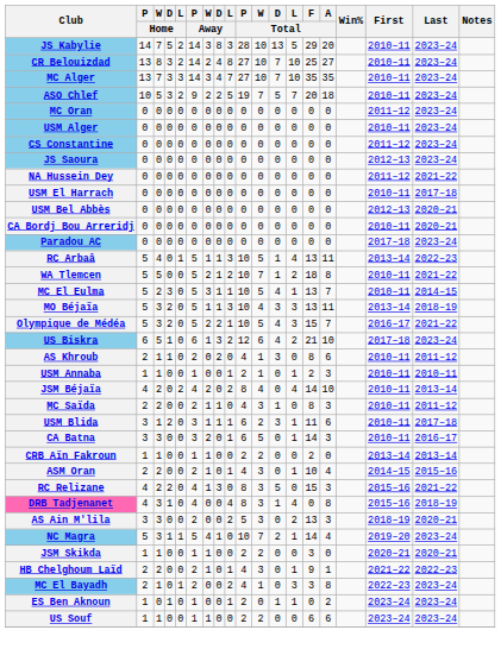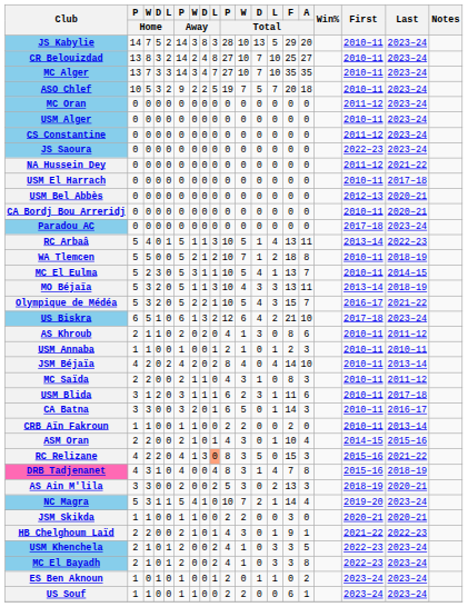 <table class="wikitable plainrowheaders sortable" style="text-align:center">
 <tr>
 <th scope="col" rowspan="2">Club</th>
 <th scope=col>P</th>
 <th scope=col>W</th>
 <th scope=col>D</th>
 <th scope=col>L</th>
 <th scope=col>P</th>
 <th scope=col>W</th>
 <th scope=col>D</th>
 <th scope=col>L</th>
 <th scope=col>P</th>
 <th scope=col>W</th>
 <th scope=col>D</th>
 <th scope=col>L</th>
 <th scope=col>F</th>
 <th scope=col>A</th>
 <th rowspan="2" scope="col">Win%</th>
 <th rowspan=2 scope=col>First</th>
 <th rowspan=2 scope=col>Last</th>
 <th class="unsortable" rowspan=2 scope=col>Notes</th>
 </tr>
 <tr class="unsortable">
 <th colspan="4">Home</th>
 <th colspan="4">Away</th>
 <th colspan="6">Total</th>
 </tr>
 <tr>
 <th scope="row" style="background:#87CEEB"><a href='#'>JS Kabylie</a></th>
 <td>14</td>
 <td>7</td>
 <td>5</td>
 <td>2</td>
 <td>14</td>
 <td>3</td>
 <td>8</td>
 <td>3</td>
 <td>28</td>
 <td>10</td>
 <td>13</td>
 <td>5</td>
 <td>29</td>
 <td>20</td>
 <td></td>
 <td><a href='#'>2010–11</a></td>
 <td><a href='#'>2023–24</a></td>
 <td></td>
 </tr>
 <tr>
 <th scope="row" style="background:#87CEEB"><a href='#'>CR Belouizdad</a></th>
 <td>13</td>
 <td>8</td>
 <td>3</td>
 <td>2</td>
 <td>14</td>
 <td>2</td>
 <td>4</td>
 <td>8</td>
 <td>27</td>
 <td>10</td>
 <td>7</td>
 <td>10</td>
 <td>25</td>
 <td>27</td>
 <td></td>
 <td><a href='#'>2010–11</a></td>
 <td><a href='#'>2023–24</a></td>
 <td></td>
 </tr>
 <tr>
 <th scope="row" style="background:#87CEEB"><a href='#'>MC Alger</a></th>
 <td>13</td>
 <td>7</td>
 <td>3</td>
 <td>3</td>
 <td>14</td>
 <td>3</td>
 <td>4</td>
 <td>7</td>
 <td>27</td>
 <td>10</td>
 <td>7</td>
 <td>10</td>
 <td>35</td>
 <td>35</td>
 <td></td>
 <td><a href='#'>2010–11</a></td>
 <td><a href='#'>2023–24</a></td>
 <td></td>
 </tr>
 <tr>
 <th scope="row" style="background:#87CEEB"><a href='#'>ASO Chlef</a></th>
 <td>10</td>
 <td>5</td>
 <td>3</td>
 <td>2</td>
 <td>9</td>
 <td>2</td>
 <td>2</td>
 <td>5</td>
 <td>19</td>
 <td>7</td>
 <td>5</td>
 <td>7</td>
 <td>20</td>
 <td>18</td>
 <td></td>
 <td><a href='#'>2010–11</a></td>
 <td><a href='#'>2023–24</a></td>
 <td></td>
 </tr>
 <tr>
 <th scope="row" style="background:#87CEEB"><a href='#'>MC Oran</a></th>
 <td>0</td>
 <td>0</td>
 <td>0</td>
 <td>0</td>
 <td>0</td>
 <td>0</td>
 <td>0</td>
 <td>0</td>
 <td>0</td>
 <td>0</td>
 <td>0</td>
 <td>0</td>
 <td>0</td>
 <td>0</td>
 <td></td>
 <td><a href='#'>2011–12</a></td>
 <td><a href='#'>2023–24</a></td>
 <td></td>
 </tr>
 <tr>
 <th scope="row" style="background:#87CEEB"><a href='#'>USM Alger</a></th>
 <td>0</td>
 <td>0</td>
 <td>0</td>
 <td>0</td>
 <td>0</td>
 <td>0</td>
 <td>0</td>
 <td>0</td>
 <td>0</td>
 <td>0</td>
 <td>0</td>
 <td>0</td>
 <td>0</td>
 <td>0</td>
 <td></td>
 <td><a href='#'>2010–11</a></td>
 <td><a href='#'>2023–24</a></td>
 <td></td>
 </tr>
 <tr>
 <th scope="row" style="background:#87CEEB"><a href='#'>CS Constantine</a></th>
 <td>0</td>
 <td>0</td>
 <td>0</td>
 <td>0</td>
 <td>0</td>
 <td>0</td>
 <td>0</td>
 <td>0</td>
 <td>0</td>
 <td>0</td>
 <td>0</td>
 <td>0</td>
 <td>0</td>
 <td>0</td>
 <td></td>
 <td><a href='#'>2011–12</a></td>
 <td><a href='#'>2023–24</a></td>
 <td></td>
 </tr>
 <tr>
 <th scope="row" style="background:#87CEEB"><a href='#'>JS Saoura</a></th>
 <td>0</td>
 <td>0</td>
 <td>0</td>
 <td>0</td>
 <td>0</td>
 <td>0</td>
 <td>0</td>
 <td>0</td>
 <td>0</td>
 <td>0</td>
 <td>0</td>
 <td>0</td>
 <td>0</td>
 <td>0</td>
 <td></td>
-<td><a href='#'>2012–13</a></td>
+<td><a href='#'>2022–23</a></td>
 <td><a href='#'>2023–24</a></td>
 <td></td>
 </tr>
 <tr>
 <th scope="row"><a href='#'>NA Hussein Dey</a></th>
 <td>0</td>
 <td>0</td>
 <td>0</td>
 <td>0</td>
 <td>0</td>
 <td>0</td>
 <td>0</td>
 <td>0</td>
 <td>0</td>
 <td>0</td>
 <td>0</td>
 <td>0</td>
 <td>0</td>
 <td>0</td>
 <td></td>
 <td><a href='#'>2011–12</a></td>
 <td><a href='#'>2021–22</a></td>
 <td></td>
 </tr>
 <tr>
 <th scope="row"><a href='#'>USM El Harrach</a></th>
 <td>0</td>
 <td>0</td>
 <td>0</td>
 <td>0</td>
 <td>0</td>
 <td>0</td>
 <td>0</td>
 <td>0</td>
 <td>0</td>
 <td>0</td>
 <td>0</td>
 <td>0</td>
 <td>0</td>
 <td>0</td>
 <td></td>
 <td><a href='#'>2010–11</a></td>
 <td><a href='#'>2017–18</a></td>
 <td></td>
 </tr>
 <tr>
 <th scope="row"><a href='#'>USM Bel Abbès</a></th>
 <td>0</td>
 <td>0</td>
 <td>0</td>
 <td>0</td>
 <td>0</td>
 <td>0</td>
 <td>0</td>
 <td>0</td>
 <td>0</td>
 <td>0</td>
 <td>0</td>
 <td>0</td>
 <td>0</td>
 <td>0</td>
 <td></td>
 <td><a href='#'>2012–13</a></td>
 <td><a href='#'>2020–21</a></td>
 <td></td>
 </tr>
 <tr>
 <th scope="row"><a href='#'>CA Bordj Bou Arreridj</a></th>
 <td>0</td>
 <td>0</td>
 <td>0</td>
 <td>0</td>
 <td>0</td>
 <td>0</td>
 <td>0</td>
 <td>0</td>
 <td>0</td>
 <td>0</td>
 <td>0</td>
 <td>0</td>
 <td>0</td>
 <td>0</td>
 <td></td>
 <td><a href='#'>2010–11</a></td>
 <td><a href='#'>2020–21</a></td>
 <td></td>
 </tr>
 <tr>
 <th scope="row" style="background:#87CEEB"><a href='#'>Paradou AC</a></th>
 <td>0</td>
 <td>0</td>
 <td>0</td>
 <td>0</td>
 <td>0</td>
 <td>0</td>
 <td>0</td>
 <td>0</td>
 <td>0</td>
 <td>0</td>
 <td>0</td>
 <td>0</td>
 <td>0</td>
 <td>0</td>
 <td></td>
 <td><a href='#'>2017–18</a></td>
 <td><a href='#'>2023–24</a></td>
 <td></td>
 </tr>
 <tr>
 <th scope="row"><a href='#'>RC Arbaâ</a></th>
 <td>5</td>
 <td>4</td>
 <td>0</td>
 <td>1</td>
 <td>5</td>
 <td>1</td>
 <td>1</td>
 <td>3</td>
 <td>10</td>
 <td>5</td>
 <td>1</td>
 <td>4</td>
 <td>13</td>
 <td>11</td>
 <td></td>
 <td><a href='#'>2013–14</a></td>
 <td><a href='#'>2022–23</a></td>
 <td></td>
 </tr>
 <tr>
 <th scope="row"><a href='#'>WA Tlemcen</a></th>
 <td>5</td>
 <td>5</td>
 <td>0</td>
 <td>0</td>
 <td>5</td>
 <td>2</td>
 <td>1</td>
 <td>2</td>
 <td>10</td>
 <td>7</td>
 <td>1</td>
 <td>2</td>
 <td>18</td>
 <td>8</td>
 <td></td>
 <td><a href='#'>2010–11</a></td>
-<td><a href='#'>2021–22</a></td>
+<td><a href='#'>2018–19</a></td>
 <td></td>
 </tr>
 <tr>
 <th scope="row"><a href='#'>MC El Eulma</a></th>
 <td>5</td>
 <td>2</td>
 <td>3</td>
 <td>0</td>
 <td>5</td>
 <td>3</td>
 <td>1</td>
 <td>1</td>
 <td>10</td>
 <td>5</td>
 <td>4</td>
 <td>1</td>
 <td>13</td>
 <td>7</td>
 <td></td>
 <td><a href='#'>2010–11</a></td>
 <td><a href='#'>2014–15</a></td>
 <td></td>
 </tr>
 <tr>
 <th scope="row"><a href='#'>MO Béjaïa</a></th>
 <td>5</td>
 <td>3</td>
 <td>2</td>
 <td>0</td>
 <td>5</td>
 <td>1</td>
 <td>1</td>
 <td>3</td>
 <td>10</td>
 <td>4</td>
 <td>3</td>
 <td>3</td>
 <td>13</td>
 <td>11</td>
 <td></td>
 <td><a href='#'>2013–14</a></td>
 <td><a href='#'>2018–19</a></td>
 <td></td>
 </tr>
 <tr>
 <th scope="row"><a href='#'>Olympique de Médéa</a></th>
 <td>5</td>
 <td>3</td>
 <td>2</td>
 <td>0</td>
 <td>5</td>
 <td>2</td>
 <td>2</td>
 <td>1</td>
 <td>10</td>
 <td>5</td>
 <td>4</td>
 <td>3</td>
 <td>15</td>
 <td>7</td>
 <td></td>
 <td><a href='#'>2016–17</a></td>
 <td><a href='#'>2021–22</a></td>
 <td></td>
 </tr>
 <tr>
 <th scope="row" style="background:#87CEEB"><a href='#'>US Biskra</a></th>
 <td>6</td>
 <td>5</td>
 <td>1</td>
 <td>0</td>
 <td>6</td>
 <td>1</td>
 <td>3</td>
 <td>2</td>
 <td>12</td>
 <td>6</td>
 <td>4</td>
 <td>2</td>
 <td>21</td>
 <td>10</td>
 <td></td>
 <td><a href='#'>2017–18</a></td>
 <td><a href='#'>2023–24</a></td>
 <td></td>
 </tr>
 <tr>
 <th scope="row"><a href='#'>AS Khroub</a></th>
 <td>2</td>
 <td>1</td>
 <td>1</td>
 <td>0</td>
 <td>2</td>
 <td>0</td>
 <td>2</td>
 <td>0</td>
 <td>4</td>
 <td>1</td>
 <td>3</td>
 <td>0</td>
 <td>8</td>
 <td>6</td>
 <td></td>
 <td><a href='#'>2010–11</a></td>
 <td><a href='#'>2011–12</a></td>
 <td></td>
 </tr>
 <tr>
 <th scope="row"><a href='#'>USM Annaba</a></th>
 <td>1</td>
 <td>1</td>
 <td>0</td>
 <td>0</td>
 <td>1</td>
 <td>0</td>
 <td>0</td>
 <td>1</td>
 <td>2</td>
 <td>1</td>
 <td>0</td>
 <td>1</td>
 <td>2</td>
 <td>3</td>
 <td></td>
 <td><a href='#'>2010–11</a></td>
 <td><a href='#'>2010–11</a></td>
 <td></td>
 </tr>
 <tr>
 <th scope="row"><a href='#'>JSM Béjaïa</a></th>
 <td>4</td>
 <td>2</td>
 <td>0</td>
 <td>2</td>
 <td>4</td>
 <td>2</td>
 <td>0</td>
 <td>2</td>
 <td>8</td>
 <td>4</td>
 <td>0</td>
 <td>4</td>
 <td>14</td>
 <td>10</td>
 <td></td>
 <td><a href='#'>2010–11</a></td>
 <td><a href='#'>2013–14</a></td>
 <td></td>
 </tr>
 <tr>
 <th scope="row"><a href='#'>MC Saïda</a></th>
 <td>2</td>
 <td>2</td>
 <td>0</td>
 <td>0</td>
 <td>2</td>
 <td>1</td>
 <td>1</td>
 <td>0</td>
 <td>4</td>
 <td>3</td>
 <td>1</td>
 <td>0</td>
 <td>8</td>
 <td>3</td>
 <td></td>
 <td><a href='#'>2010–11</a></td>
 <td><a href='#'>2011–12</a></td>
 <td></td>
 </tr>
 <tr>
 <th scope="row"><a href='#'>USM Blida</a></th>
 <td>3</td>
 <td>1</td>
 <td>2</td>
 <td>0</td>
 <td>3</td>
 <td>1</td>
 <td>1</td>
 <td>1</td>
 <td>6</td>
 <td>2</td>
 <td>3</td>
 <td>1</td>
 <td>11</td>
 <td>6</td>
 <td></td>
 <td><a href='#'>2010–11</a></td>
 <td><a href='#'>2017–18</a></td>
 <td></td>
 </tr>
 <tr>
 <th scope="row"><a href='#'>CA Batna</a></th>
 <td>3</td>
 <td>3</td>
 <td>0</td>
 <td>0</td>
 <td>3</td>
 <td>2</td>
 <td>0</td>
 <td>1</td>
 <td>6</td>
 <td>5</td>
 <td>0</td>
 <td>1</td>
 <td>14</td>
 <td>3</td>
 <td></td>
 <td><a href='#'>2010–11</a></td>
 <td><a href='#'>2016–17</a></td>
 <td></td>
 </tr>
 <tr>
 <th scope="row"><a href='#'>CRB Aïn Fakroun</a></th>
 <td>1</td>
 <td>1</td>
 <td>0</td>
 <td>0</td>
 <td>1</td>
 <td>1</td>
 <td>0</td>
 <td>0</td>
 <td>2</td>
 <td>2</td>
 <td>0</td>
 <td>0</td>
 <td>2</td>
 <td>0</td>
 <td></td>
-<td><a href='#'>2013–14</a></td>
+<td><a href='#'>2010–11</a></td>
 <td><a href='#'>2013–14</a></td>
 <td></td>
 </tr>
 <tr>
 <th scope="row"><a href='#'>ASM Oran</a></th>
 <td>2</td>
 <td>2</td>
 <td>0</td>
 <td>0</td>
 <td>2</td>
 <td>1</td>
 <td>0</td>
 <td>1</td>
 <td>4</td>
 <td>3</td>
 <td>0</td>
 <td>1</td>
 <td>10</td>
 <td>4</td>
 <td></td>
 <td><a href='#'>2014–15</a></td>
 <td><a href='#'>2015–16</a></td>
 <td></td>
 </tr>
 <tr>
 <th scope="row"><a href='#'>RC Relizane</a></th>
 <td>4</td>
 <td>2</td>
 <td>2</td>
 <td>0</td>
 <td>4</td>
 <td>1</td>
 <td>3</td>
-<td>0</td>
+<td style="background: lightsalmon;">0</td>
 <td>8</td>
 <td>3</td>
 <td>5</td>
 <td>0</td>
 <td>15</td>
 <td>3</td>
 <td></td>
 <td><a href='#'>2015–16</a></td>
 <td><a href='#'>2021–22</a></td>
 <td></td>
 </tr>
 <tr>
 <th scope=row style=background:#FF69B4><a href='#'>DRB Tadjenanet</a></th>
 <td>4</td>
 <td>3</td>
 <td>1</td>
 <td>0</td>
 <td>4</td>
 <td>0</td>
 <td>0</td>
 <td>4</td>
 <td>8</td>
 <td>3</td>
 <td>1</td>
 <td>4</td>
-<td>0</td>
+<td>7</td>
 <td>8</td>
 <td></td>
 <td><a href='#'>2015–16</a></td>
 <td><a href='#'>2018–19</a></td>
 <td></td>
 </tr>
 <tr>
 <th scope="row"><a href='#'>AS Ain M'lila</a></th>
 <td>3</td>
 <td>3</td>
 <td>0</td>
 <td>0</td>
 <td>2</td>
 <td>0</td>
 <td>0</td>
 <td>2</td>
 <td>5</td>
 <td>3</td>
 <td>0</td>
 <td>2</td>
 <td>13</td>
 <td>3</td>
 <td></td>
 <td><a href='#'>2018–19</a></td>
 <td><a href='#'>2020–21</a></td>
 <td></td>
 </tr>
 <tr>
 <th scope="row" style="background:#87CEEB"><a href='#'>NC Magra</a></th>
 <td>5</td>
 <td>3</td>
 <td>1</td>
 <td>1</td>
 <td>5</td>
 <td>4</td>
 <td>1</td>
 <td>0</td>
 <td>10</td>
 <td>7</td>
 <td>2</td>
 <td>1</td>
 <td>14</td>
 <td>4</td>
 <td></td>
 <td><a href='#'>2019–20</a></td>
 <td><a href='#'>2023–24</a></td>
 <td></td>
 </tr>
 <tr>
 <th scope="row"><a href='#'>JSM Skikda</a></th>
 <td>1</td>
 <td>1</td>
 <td>0</td>
 <td>0</td>
 <td>1</td>
 <td>1</td>
 <td>0</td>
 <td>0</td>
 <td>2</td>
 <td>2</td>
 <td>0</td>
 <td>0</td>
 <td>3</td>
 <td>0</td>
 <td></td>
 <td><a href='#'>2020–21</a></td>
 <td><a href='#'>2020–21</a></td>
 <td></td>
 </tr>
 <tr>
 <th scope="row"><a href='#'>HB Chelghoum Laïd</a></th>
 <td>2</td>
 <td>2</td>
 <td>0</td>
 <td>0</td>
 <td>2</td>
 <td>1</td>
 <td>0</td>
 <td>1</td>
 <td>4</td>
 <td>3</td>
 <td>0</td>
 <td>1</td>
 <td>9</td>
 <td>1</td>
 <td></td>
 <td><a href='#'>2021–22</a></td>
 <td><a href='#'>2022–23</a></td>
 <td></td>
 </tr>
 <tr>
+<th scope="row" style="background:#87CEEB"><a href='#'>USM Khenchela</a></th>
+<td>2</td>
+<td>1</td>
+<td>0</td>
+<td>1</td>
+<td>2</td>
+<td>0</td>
+<td>0</td>
+<td>2</td>
+<td>4</td>
+<td>1</td>
+<td>0</td>
+<td>3</td>
+<td>3</td>
+<td>5</td>
+<td></td>
+<td><a href='#'>2022–23</a></td>
+<td><a href='#'>2023–24</a></td>
+<td></td>
+</tr>
+<tr>
 <th scope="row" style="background:#87CEEB"><a href='#'>MC El Bayadh</a></th>
 <td>2</td>
 <td>1</td>
 <td>0</td>
 <td>1</td>
 <td>2</td>
 <td>0</td>
 <td>0</td>
 <td>2</td>
 <td>4</td>
 <td>1</td>
 <td>0</td>
 <td>3</td>
 <td>3</td>
 <td>8</td>
 <td></td>
 <td><a href='#'>2022–23</a></td>
 <td><a href='#'>2023–24</a></td>
 <td></td>
 </tr>
 <tr>
 <th scope="row"><a href='#'>ES Ben Aknoun</a></th>
 <td>1</td>
 <td>0</td>
 <td>1</td>
 <td>0</td>
 <td>1</td>
 <td>0</td>
 <td>0</td>
 <td>1</td>
 <td>2</td>
 <td>0</td>
 <td>1</td>
 <td>1</td>
 <td>0</td>
 <td>2</td>
 <td></td>
 <td><a href='#'>2023–24</a></td>
 <td><a href='#'>2023–24</a></td>
 <td></td>
 </tr>
 <tr>
 <th scope="row"><a href='#'>US Souf</a></th>
 <td>1</td>
 <td>1</td>
 <td>0</td>
 <td>0</td>
 <td>1</td>
 <td>1</td>
 <td>0</td>
 <td>0</td>
 <td>2</td>
 <td>2</td>
 <td>0</td>
 <td>0</td>
 <td>6</td>
-<td>6</td>
+<td>1</td>
 <td></td>
 <td><a href='#'>2023–24</a></td>
 <td><a href='#'>2023–24</a></td>
 <td></td>
 </tr>
 <tr>
 </tr>
 </table>
